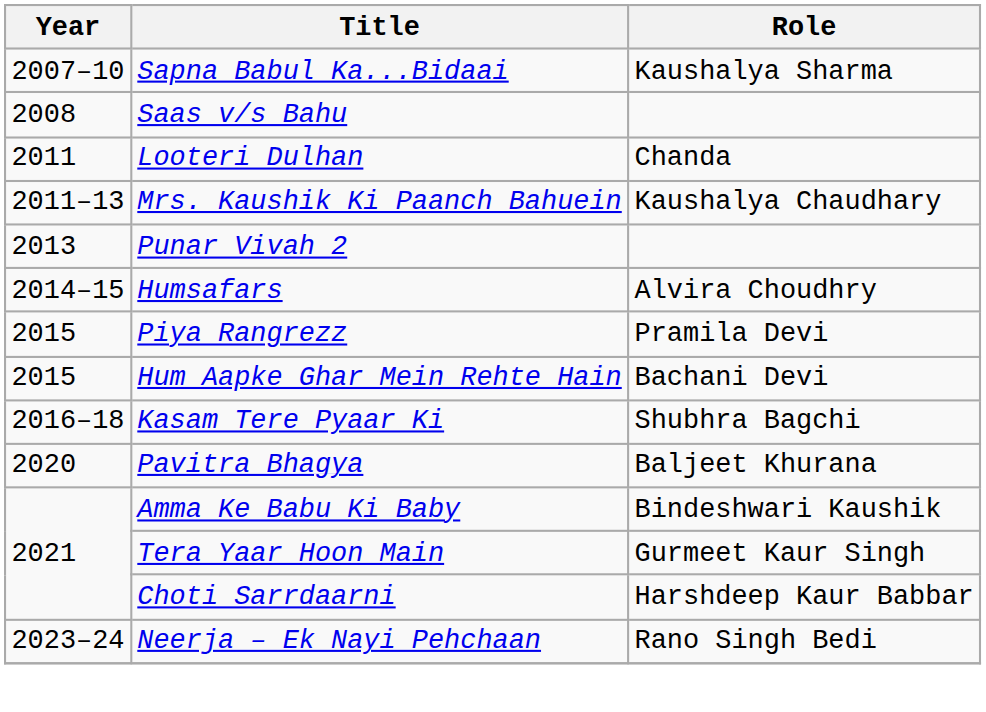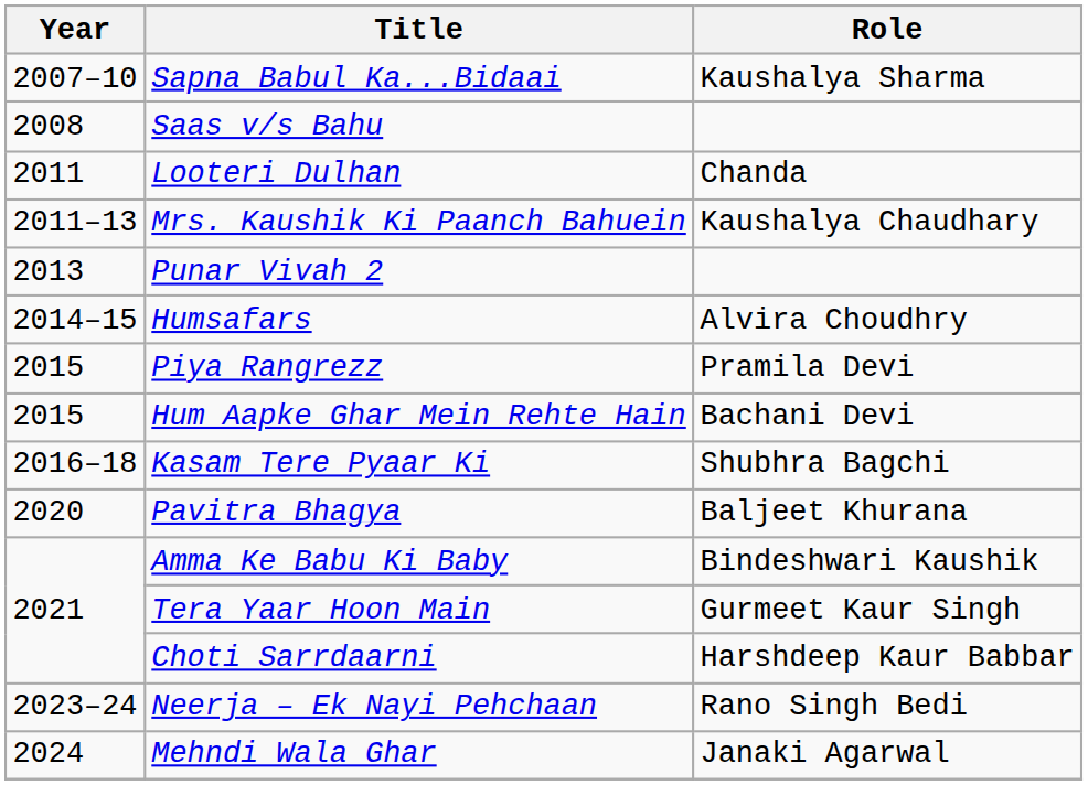 <table class="wikitable sortable plainrowheaders" style="font-size:100%">
 <tr style="text-align:center;">
 <th scope="col">Year</th>
 <th scope="col">Title</th>
 <th scope="col">Role</th>
 </tr>
 <tr>
 <td>2007–10</td>
 <td><em><a href='#'>Sapna Babul Ka...Bidaai</a></em></td>
 <td>Kaushalya Sharma</td>
 </tr>
 <tr>
 <td>2008</td>
 <td><em><a href='#'>Saas v/s Bahu</a></em></td>
 <td></td>
 </tr>
 <tr>
 <td>2011</td>
 <td><em><a href='#'>Looteri Dulhan</a></em></td>
 <td>Chanda</td>
 </tr>
 <tr>
 <td>2011–13</td>
 <td><em><a href='#'>Mrs. Kaushik Ki Paanch Bahuein</a></em></td>
 <td>Kaushalya Chaudhary</td>
 </tr>
 <tr>
 <td>2013</td>
 <td><em><a href='#'>Punar Vivah 2</a></em></td>
 <td></td>
 </tr>
 <tr>
 <td>2014–15</td>
 <td><em><a href='#'>Humsafars</a></em></td>
 <td>Alvira Choudhry</td>
 </tr>
 <tr>
 <td>2015</td>
 <td><em><a href='#'>Piya Rangrezz</a></em></td>
 <td>Pramila Devi</td>
 </tr>
 <tr>
 <td>2015</td>
 <td><em><a href='#'>Hum Aapke Ghar Mein Rehte Hain</a></em></td>
 <td>Bachani Devi</td>
 </tr>
 <tr>
 <td>2016–18</td>
 <td><em><a href='#'>Kasam Tere Pyaar Ki</a></em></td>
 <td>Shubhra Bagchi</td>
 </tr>
 <tr>
 <td>2020</td>
 <td><em><a href='#'>Pavitra Bhagya</a></em></td>
 <td>Baljeet Khurana</td>
 </tr>
 <tr>
 <td rowspan="3">2021</td>
 <td><em><a href='#'>Amma Ke Babu Ki Baby</a></em></td>
 <td>Bindeshwari Kaushik</td>
 </tr>
 <tr>
 <td><em><a href='#'>Tera Yaar Hoon Main</a></em></td>
 <td>Gurmeet Kaur Singh</td>
 </tr>
 <tr>
 <td><em><a href='#'>Choti Sarrdaarni</a></em></td>
 <td>Harshdeep Kaur Babbar</td>
 </tr>
 <tr>
 <td>2023–24</td>
 <td><em><a href='#'>Neerja – Ek Nayi Pehchaan</a></em></td>
 <td>Rano Singh Bedi</td>
 </tr>
 <tr>
+<td>2024</td>
+<td><em><a href='#'>Mehndi Wala Ghar</a></em></td>
+<td>Janaki  Agarwal</td>
+</tr>
+<tr>
 </tr>
 </table>
